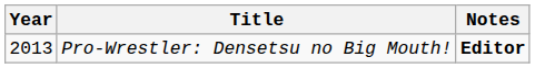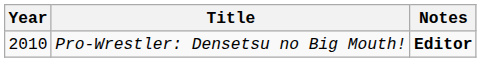 <table class="wikitable">
 <tr>
 <th>Year</th>
 <th>Title</th>
 <th>Notes</th>
 </tr>
 <tr>
-<td>2013</td>
+<td>2010</td>
 <td><em>Pro-Wrestler: Densetsu no Big Mouth!</em></td>
 <td><strong>Editor</strong></td>
 </tr>
 </table>
